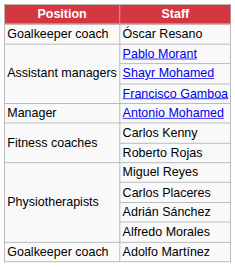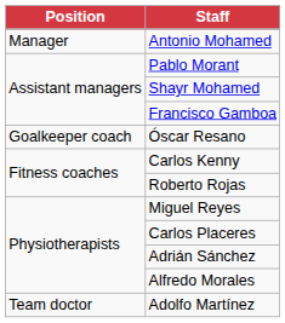 <table class="wikitable">
 <tr>
 <th style=background-color:#D53741;color:white>Position</th>
 <th style=background-color:#D53741;color:white>Staff</th>
 </tr>
 <tr>
 </tr>
 <tr>
-<td>Goalkeeper coach</td>
-<td> Óscar Resano</td>
+<td>Manager</td>
+<td> <a href='#'>Antonio Mohamed</a></td>
 </tr>
 <tr>
 <td rowspan="3">Assistant managers</td>
 <td> <a href='#'>Pablo Morant</a></td>
 </tr>
 <tr>
 <td> <a href='#'>Shayr Mohamed</a></td>
 </tr>
 <tr>
 <td> <a href='#'>Francisco Gamboa</a></td>
 </tr>
 <tr>
-<td>Manager</td>
-<td> <a href='#'>Antonio Mohamed</a></td>
+<td>Goalkeeper coach</td>
+<td> Óscar Resano</td>
 </tr>
 <tr>
 <td rowspan="2">Fitness coaches</td>
 <td> Carlos Kenny</td>
 </tr>
 <tr>
 <td> Roberto Rojas</td>
 </tr>
 <tr>
 <td rowspan="4">Physiotherapists</td>
 <td> Miguel Reyes</td>
 </tr>
 <tr>
 <td> Carlos Placeres</td>
 </tr>
 <tr>
 <td> Adrián Sánchez</td>
 </tr>
 <tr>
 <td> Alfredo Morales</td>
 </tr>
 <tr>
-<td>Goalkeeper coach</td>
+<td>Team doctor</td>
 <td> Adolfo Martínez</td>
 </tr>
 </table>
